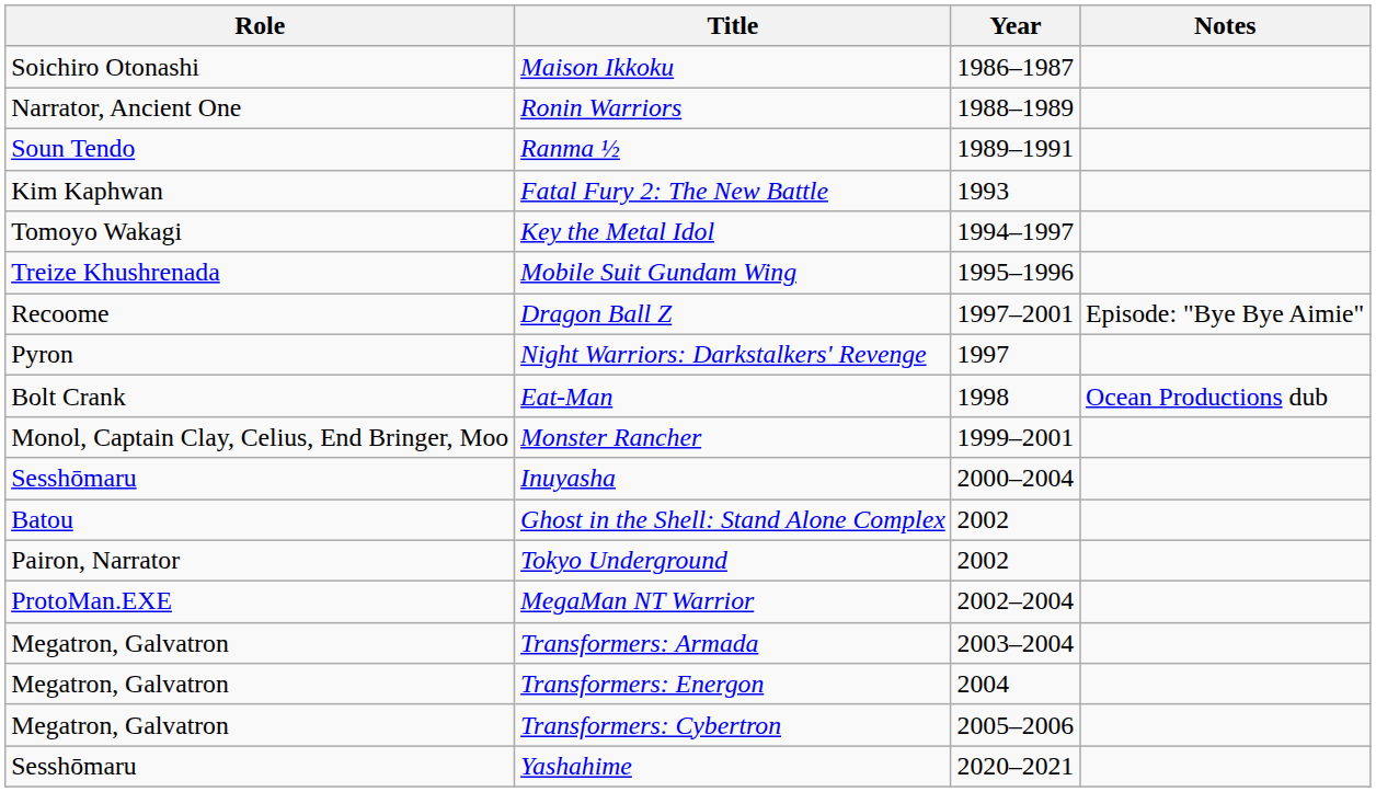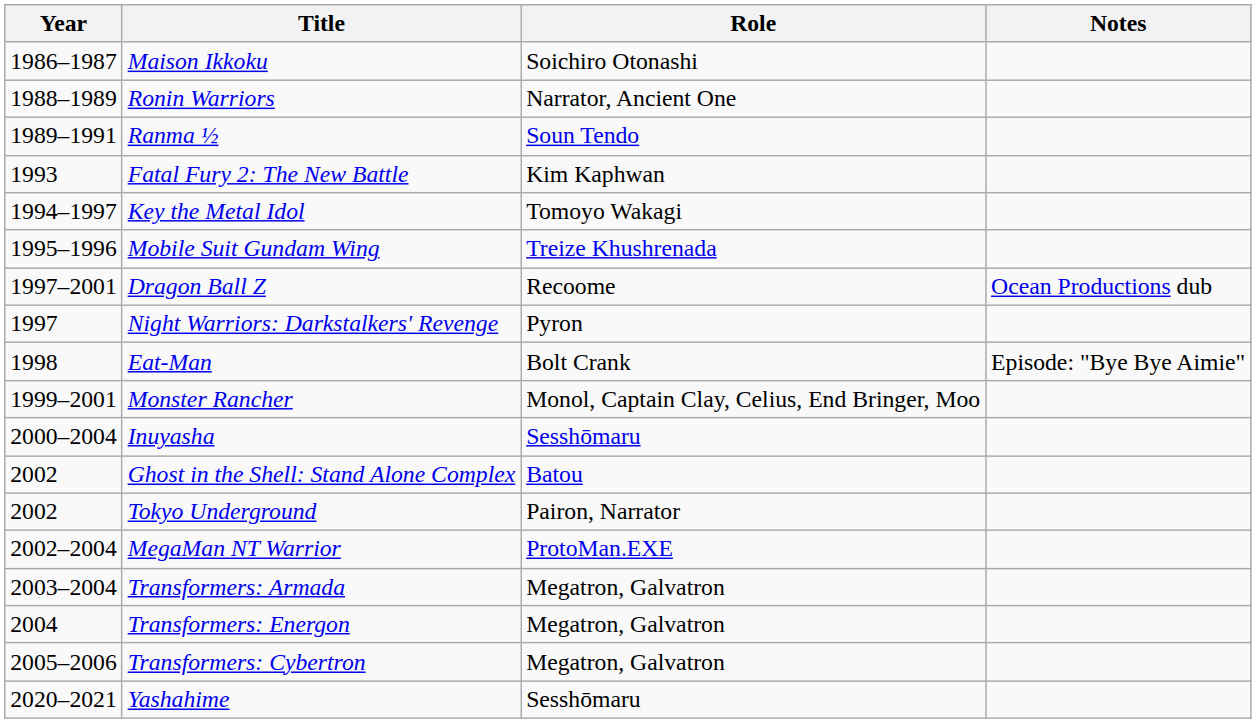 <table class="wikitable sortable">
 <tr>
+<th>Year</th>
+<th>Title</th>
 <th>Role</th>
-<th>Title</th>
-<th>Year</th>
 <th>Notes</th>
 </tr>
 <tr>
+<td>1986–1987</td>
+<td><em><a href='#'>Maison Ikkoku</a></em></td>
 <td>Soichiro Otonashi</td>
-<td><em><a href='#'>Maison Ikkoku</a></em></td>
-<td>1986–1987</td>
 <td></td>
 </tr>
 <tr>
+<td>1988–1989</td>
+<td><em><a href='#'>Ronin Warriors</a></em></td>
 <td>Narrator, Ancient One</td>
-<td><em><a href='#'>Ronin Warriors</a></em></td>
-<td>1988–1989</td>
 <td></td>
 </tr>
 <tr>
+<td>1989–1991</td>
+<td><em><a href='#'>Ranma ½</a></em></td>
 <td><a href='#'>Soun Tendo</a></td>
-<td><em><a href='#'>Ranma ½</a></em></td>
-<td>1989–1991</td>
 <td></td>
 </tr>
 <tr>
+<td>1993</td>
+<td><em><a href='#'>Fatal Fury 2: The New Battle</a></em></td>
 <td>Kim Kaphwan</td>
-<td><em><a href='#'>Fatal Fury 2: The New Battle</a></em></td>
-<td>1993</td>
 <td></td>
 </tr>
 <tr>
+<td>1994–1997</td>
+<td><em><a href='#'>Key the Metal Idol</a></em></td>
 <td>Tomoyo Wakagi</td>
-<td><em><a href='#'>Key the Metal Idol</a></em></td>
-<td>1994–1997</td>
 <td></td>
 </tr>
 <tr>
+<td>1995–1996</td>
+<td><em><a href='#'>Mobile Suit Gundam Wing</a></em></td>
 <td><a href='#'>Treize Khushrenada</a></td>
-<td><em><a href='#'>Mobile Suit Gundam Wing</a></em></td>
-<td>1995–1996</td>
 <td></td>
 </tr>
 <tr>
+<td>1997–2001</td>
+<td><em><a href='#'>Dragon Ball Z</a></em></td>
 <td>Recoome</td>
-<td><em><a href='#'>Dragon Ball Z</a></em></td>
-<td>1997–2001</td>
+<td><a href='#'>Ocean Productions</a> dub</td>
+</tr>
+<tr>
+<td>1997</td>
+<td><em><a href='#'>Night Warriors: Darkstalkers' Revenge</a></em></td>
+<td>Pyron</td>
+<td></td>
+</tr>
+<tr>
+<td>1998</td>
+<td><em><a href='#'>Eat-Man</a></em></td>
+<td>Bolt Crank</td>
 <td>Episode: "Bye Bye Aimie"</td>
 </tr>
 <tr>
-<td>Pyron</td>
-<td><em><a href='#'>Night Warriors: Darkstalkers' Revenge</a></em></td>
-<td>1997</td>
+<td>1999–2001</td>
+<td><em><a href='#'>Monster Rancher</a></em></td>
+<td>Monol, Captain Clay, Celius, End Bringer, Moo</td>
 <td></td>
 </tr>
 <tr>
-<td>Bolt Crank</td>
-<td><em><a href='#'>Eat-Man</a></em></td>
-<td>1998</td>
-<td><a href='#'>Ocean Productions</a> dub</td>
-</tr>
-<tr>
-<td>Monol, Captain Clay, Celius, End Bringer, Moo</td>
-<td><em><a href='#'>Monster Rancher</a></em></td>
-<td>1999–2001</td>
+<td>2000–2004</td>
+<td><em><a href='#'>Inuyasha</a></em></td>
+<td><a href='#'>Sesshōmaru</a></td>
 <td></td>
 </tr>
 <tr>
-<td><a href='#'>Sesshōmaru</a></td>
-<td><em><a href='#'>Inuyasha</a></em></td>
-<td>2000–2004</td>
+<td>2002</td>
+<td><em><a href='#'>Ghost in the Shell: Stand Alone Complex</a></em></td>
+<td><a href='#'>Batou</a></td>
 <td></td>
 </tr>
 <tr>
-<td><a href='#'>Batou</a></td>
-<td><em><a href='#'>Ghost in the Shell: Stand Alone Complex</a></em></td>
 <td>2002</td>
+<td><em><a href='#'>Tokyo Underground</a></em></td>
+<td>Pairon, Narrator</td>
 <td></td>
 </tr>
 <tr>
-<td>Pairon, Narrator</td>
-<td><em><a href='#'>Tokyo Underground</a></em></td>
-<td>2002</td>
+<td>2002–2004</td>
+<td><em><a href='#'>MegaMan NT Warrior</a></em></td>
+<td><a href='#'>ProtoMan.EXE</a></td>
 <td></td>
 </tr>
 <tr>
-<td><a href='#'>ProtoMan.EXE</a></td>
-<td><em><a href='#'>MegaMan NT Warrior</a></em></td>
-<td>2002–2004</td>
+<td>2003–2004</td>
+<td><em><a href='#'>Transformers: Armada</a></em></td>
+<td>Megatron, Galvatron</td>
 <td></td>
 </tr>
 <tr>
+<td>2004</td>
+<td><em><a href='#'>Transformers: Energon</a></em></td>
 <td>Megatron, Galvatron</td>
-<td><em><a href='#'>Transformers: Armada</a></em></td>
-<td>2003–2004</td>
 <td></td>
 </tr>
 <tr>
+<td>2005–2006</td>
+<td><em><a href='#'>Transformers: Cybertron</a></em></td>
 <td>Megatron, Galvatron</td>
-<td><em><a href='#'>Transformers: Energon</a></em></td>
-<td>2004</td>
 <td></td>
 </tr>
 <tr>
-<td>Megatron, Galvatron</td>
-<td><em><a href='#'>Transformers: Cybertron</a></em></td>
-<td>2005–2006</td>
-<td></td>
-</tr>
-<tr>
+<td>2020–2021</td>
+<td><em><a href='#'>Yashahime</a></em></td>
 <td>Sesshōmaru</td>
-<td><em><a href='#'>Yashahime</a></em></td>
-<td>2020–2021</td>
 <td></td>
 </tr>
 </table>
